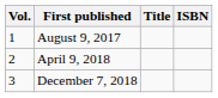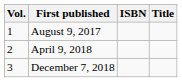 <table class="wikitable">
 <tr>
 <th>Vol.</th>
 <th>First published</th>
+<th>ISBN</th>
 <th>Title</th>
-<th>ISBN</th>
 </tr>
 <tr>
 <td>1</td>
 <td>August 9, 2017</td>
+<td><small></small></td>
 <td></td>
-<td><small></small></td>
 </tr>
 <tr>
 <td>2</td>
 <td>April 9, 2018</td>
+<td><small></small></td>
 <td></td>
-<td><small></small></td>
 </tr>
 <tr>
 <td>3</td>
 <td>December 7, 2018</td>
+<td><small></small></td>
 <td></td>
-<td><small></small></td>
 </tr>
 </table>
